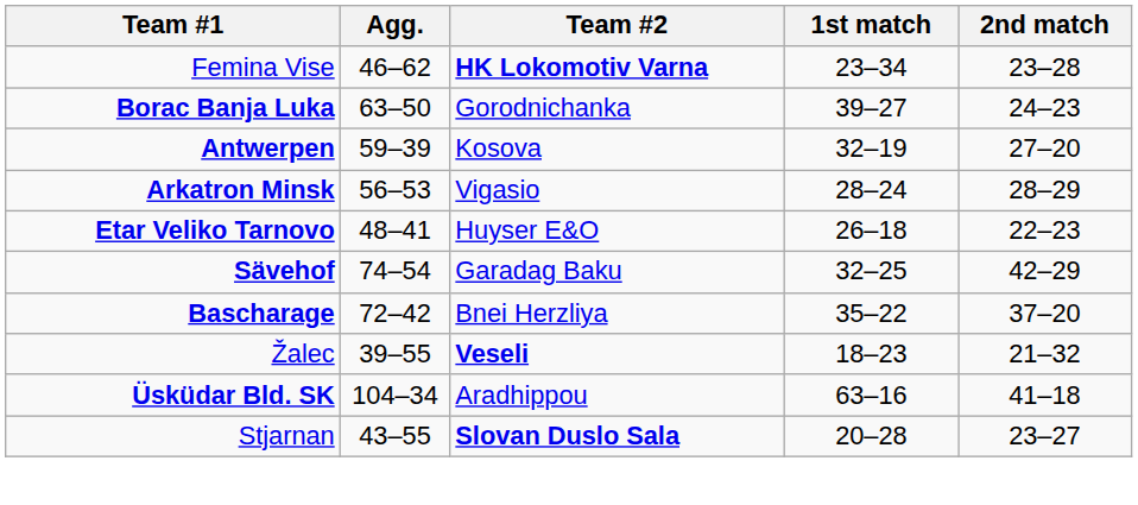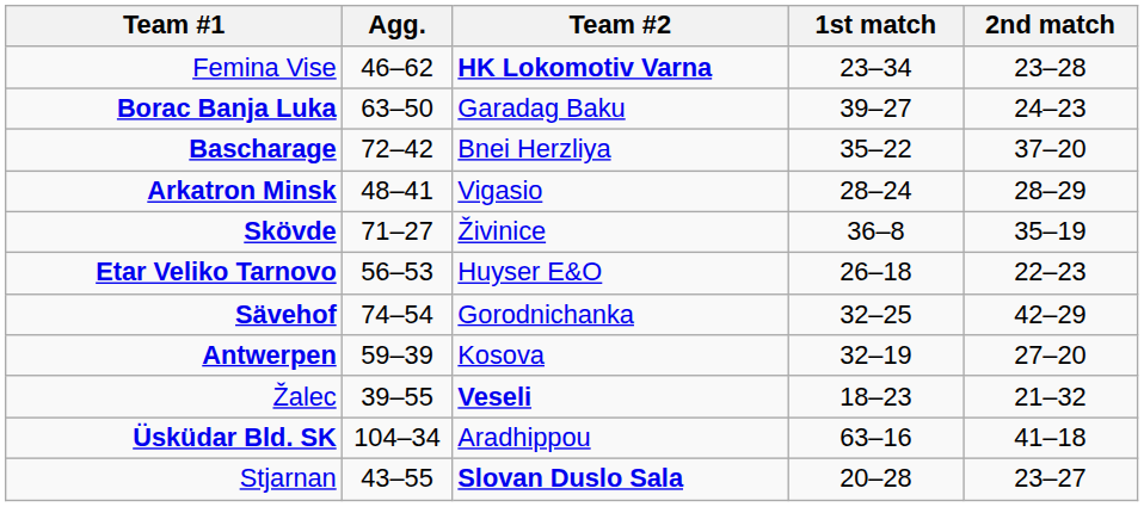 <table class=wikitable style="text-align:center">
 <tr>
 <th width=200>Team #1</th>
 <th width=60>Agg.</th>
 <th width=200>Team #2</th>
 <th width=100>1st match</th>
 <th width=100>2nd match</th>
 </tr>
 <tr>
 <td align=right><a href='#'>Femina Vise</a> </td>
 <td>46–62</td>
 <td align=left> <strong><a href='#'>HK Lokomotiv Varna</a></strong></td>
 <td align=center>23–34</td>
 <td align=center>23–28</td>
 </tr>
 <tr>
 <td align=right><strong><a href='#'>Borac Banja Luka</a></strong> </td>
 <td>63–50</td>
-<td align=left> <a href='#'>Gorodnichanka</a></td>
+<td align=left> <a href='#'>Garadag Baku</a></td>
 <td align=center>39–27</td>
 <td align=center>24–23</td>
+</tr>
+<tr>
+<td align=right><strong><a href='#'>Bascharage</a></strong> </td>
+<td>72–42</td>
+<td align=left> <a href='#'>Bnei Herzliya</a></td>
+<td align=center>35–22</td>
+<td align=center>37–20</td>
+</tr>
+<tr>
+<td align=right><strong><a href='#'>Arkatron Minsk</a></strong> </td>
+<td>48–41</td>
+<td align=left> <a href='#'>Vigasio</a></td>
+<td align=center>28–24</td>
+<td align=center>28–29</td>
+</tr>
+<tr>
+<td align=right><strong><a href='#'>Skövde</a></strong> </td>
+<td>71–27</td>
+<td align=left> <a href='#'>Živinice</a></td>
+<td align=center>36–8</td>
+<td align=center>35–19</td>
+</tr>
+<tr>
+<td align=right><strong><a href='#'>Etar Veliko Tarnovo</a></strong> </td>
+<td>56–53</td>
+<td align=left> <a href='#'>Huyser E&O</a></td>
+<td align=center>26–18</td>
+<td align=center>22–23</td>
+</tr>
+<tr>
+<td align=right><strong><a href='#'>Sävehof</a></strong> </td>
+<td>74–54</td>
+<td align=left> <a href='#'>Gorodnichanka</a></td>
+<td align=center>32–25</td>
+<td align=center>42–29</td>
 </tr>
 <tr>
 <td align=right><strong><a href='#'>Antwerpen</a></strong> </td>
 <td>59–39</td>
 <td align=left> <a href='#'>Kosova</a></td>
 <td align=center>32–19</td>
 <td align=center>27–20</td>
-</tr>
-<tr>
-<td align=right><strong><a href='#'>Arkatron Minsk</a></strong> </td>
-<td>56–53</td>
-<td align=left> <a href='#'>Vigasio</a></td>
-<td align=center>28–24</td>
-<td align=center>28–29</td>
-</tr>
-<tr>
-<td align=right><strong><a href='#'>Etar Veliko Tarnovo</a></strong> </td>
-<td>48–41</td>
-<td align=left> <a href='#'>Huyser E&O</a></td>
-<td align=center>26–18</td>
-<td align=center>22–23</td>
-</tr>
-<tr>
-<td align=right><strong><a href='#'>Sävehof</a></strong> </td>
-<td>74–54</td>
-<td align=left> <a href='#'>Garadag Baku</a></td>
-<td align=center>32–25</td>
-<td align=center>42–29</td>
-</tr>
-<tr>
-<td align=right><strong><a href='#'>Bascharage</a></strong> </td>
-<td>72–42</td>
-<td align=left> <a href='#'>Bnei Herzliya</a></td>
-<td align=center>35–22</td>
-<td align=center>37–20</td>
 </tr>
 <tr>
 <td align=right><a href='#'>Žalec</a> </td>
 <td>39–55</td>
 <td align=left> <strong><a href='#'>Veseli</a></strong></td>
 <td align=center>18–23</td>
 <td align=center>21–32</td>
 </tr>
 <tr>
 <td align=right><strong><a href='#'>Üsküdar Bld. SK</a></strong> </td>
 <td>104–34</td>
 <td align=left> <a href='#'>Aradhippou</a></td>
 <td align=center>63–16</td>
 <td align=center>41–18</td>
 </tr>
 <tr>
 <td align=right><a href='#'>Stjarnan</a> </td>
 <td>43–55</td>
 <td align=left> <strong><a href='#'>Slovan Duslo Sala</a></strong></td>
 <td align=center>20–28</td>
 <td align=center>23–27</td>
 </tr>
 </table>
